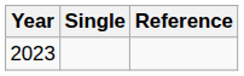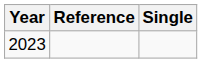 <table class="wikitable plainrowheaders" style="text-align:center;">
 <tr>
 <th scope="col">Year</th>
+<th scope="col">Reference</th>
 <th scope="col">Single</th>
-<th scope="col">Reference</th>
 </tr>
 <tr>
 <td>2023</td>
+<td></td>
 <td style="text-align:left;"><br></td>
-<td></td>
 </tr>
 </table>
